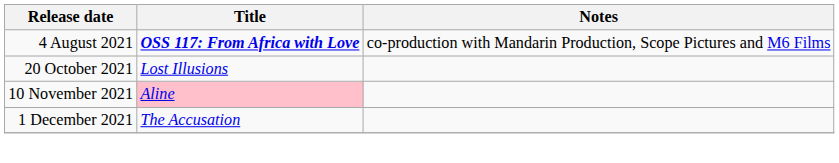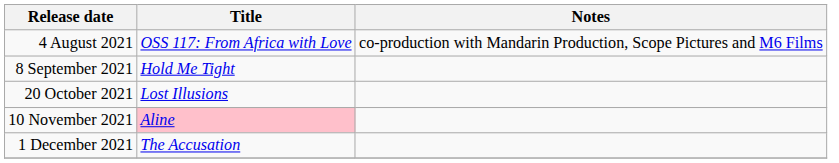 <table class="wikitable sortable">
 <tr>
 <th scope="col">Release date</th>
 <th>Title</th>
 <th>Notes</th>
 </tr>
 <tr>
 <td style="text-align:right;">4 August 2021</td>
-<td><strong><em><a href='#'>OSS 117: From Africa with Love</a></em></strong></td>
+<td><em><a href='#'>OSS 117: From Africa with Love</a></em></td>
 <td>co-production with Mandarin Production, Scope Pictures and <a href='#'>M6 Films</a></td>
+</tr>
+<tr>
+<td style="text-align:right;">8 September 2021</td>
+<td><em><a href='#'>Hold Me Tight</a></em></td>
+<td></td>
 </tr>
 <tr>
 <td style="text-align:right;">20 October 2021</td>
 <td><em><a href='#'>Lost Illusions</a></em></td>
 <td></td>
 </tr>
 <tr>
 <td style="text-align:right;">10 November 2021</td>
 <td style="background: pink;"><em><a href='#'>Aline</a></em></td>
 <td></td>
 </tr>
 <tr>
 <td style="text-align:right;">1 December 2021</td>
 <td><em><a href='#'>The Accusation</a></em></td>
 <td></td>
 </tr>
 <tr>
 </tr>
 </table>
